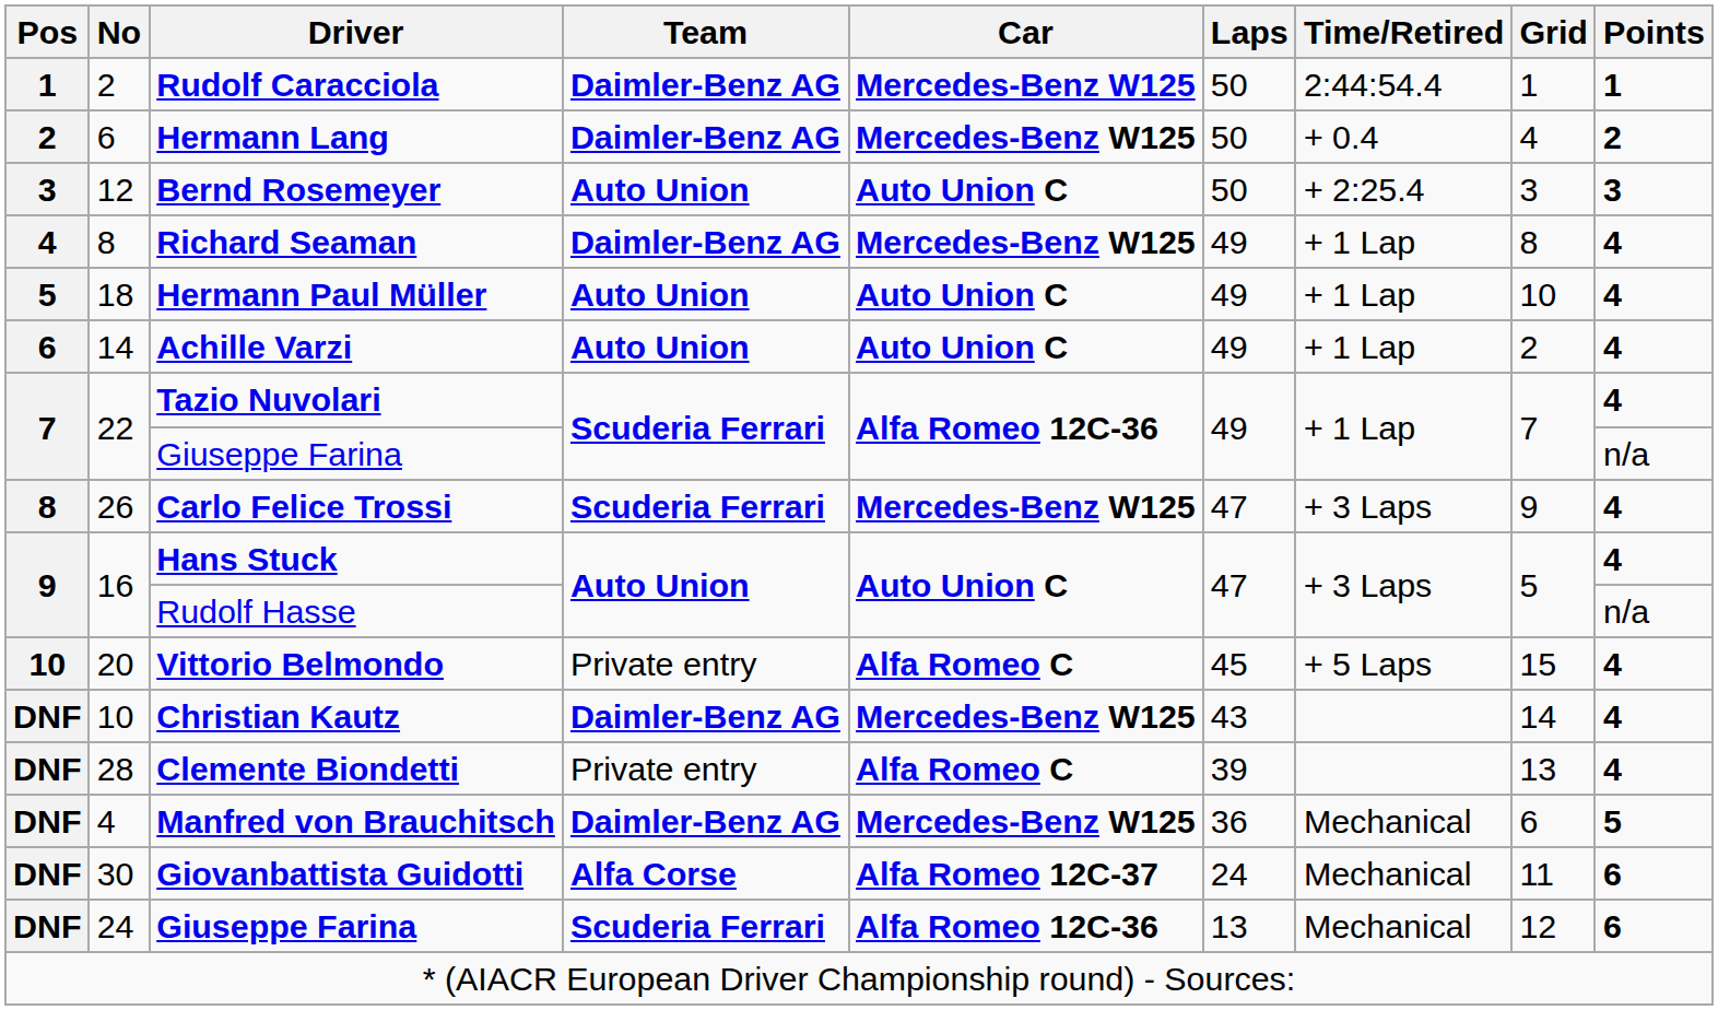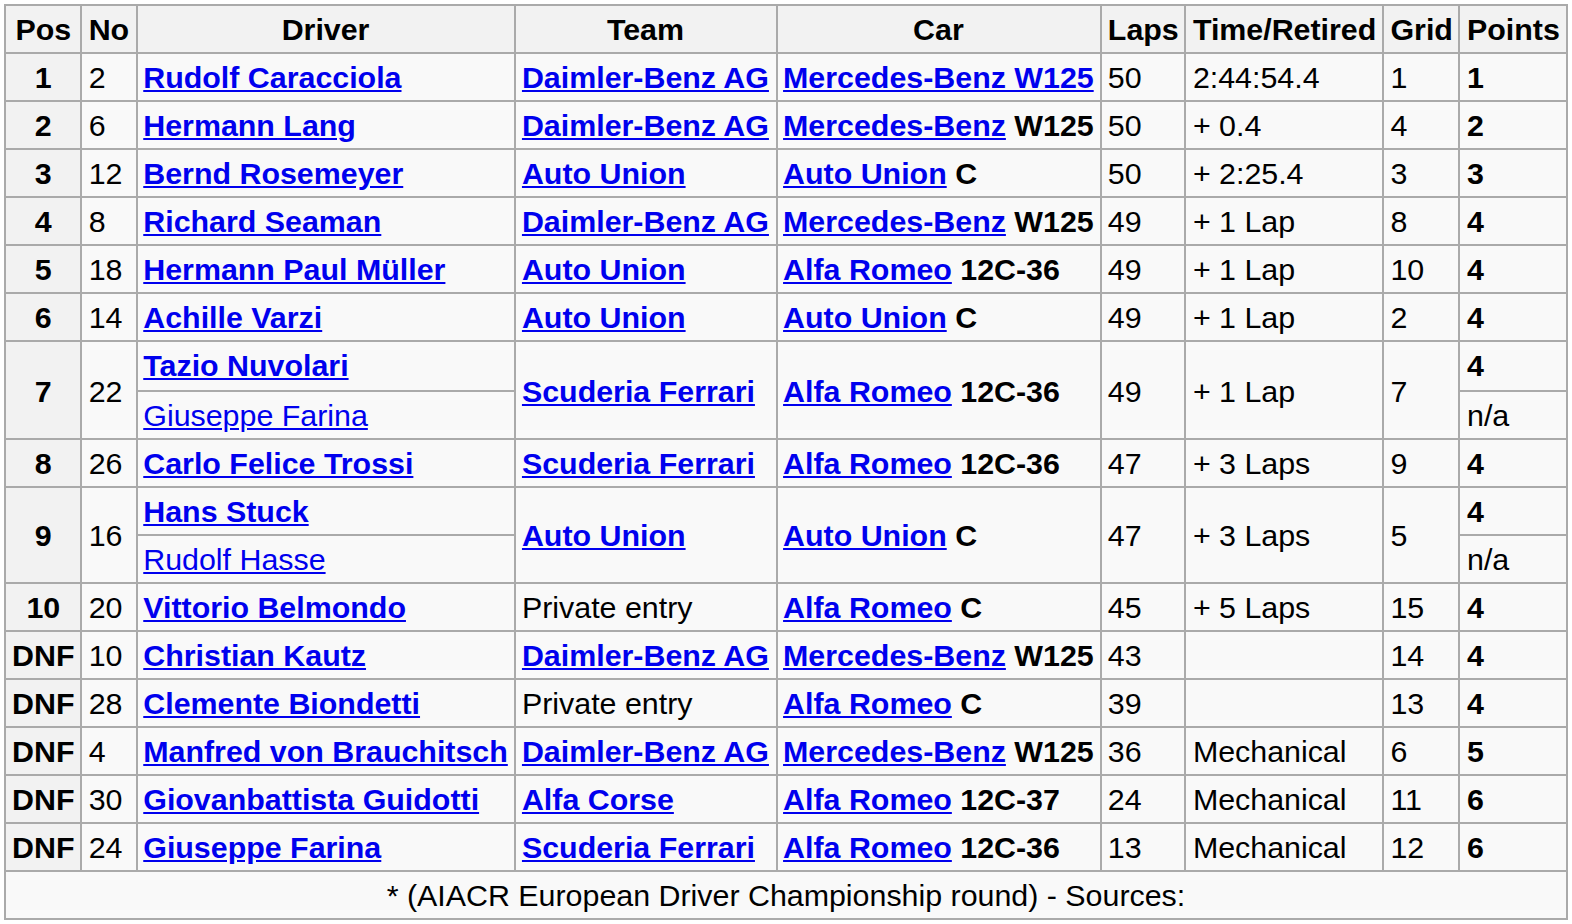 <table class="wikitable" style="font-size: 95%;">
 <tr>
 <th>Pos</th>
 <th>No</th>
 <th>Driver</th>
 <th>Team</th>
 <th>Car</th>
 <th>Laps</th>
 <th>Time/Retired</th>
 <th>Grid</th>
 <th>Points</th>
 </tr>
 <tr>
 <th>1</th>
 <td>2</td>
 <td> <strong><a href='#'>Rudolf Caracciola</a></strong></td>
 <td><strong><a href='#'>Daimler-Benz AG</a></strong></td>
 <td><strong><a href='#'>Mercedes-Benz W125</a></strong></td>
 <td>50</td>
 <td>2:44:54.4</td>
 <td>1</td>
 <td><strong>1</strong></td>
 </tr>
 <tr>
 <th>2</th>
 <td>6</td>
 <td> <strong><a href='#'>Hermann Lang</a></strong></td>
 <td><strong><a href='#'>Daimler-Benz AG</a></strong></td>
 <td><strong><a href='#'>Mercedes-Benz</a> W125</strong></td>
 <td>50</td>
 <td>+ 0.4</td>
 <td>4</td>
 <td><strong>2</strong></td>
 </tr>
 <tr>
 <th>3</th>
 <td>12</td>
 <td> <strong><a href='#'>Bernd Rosemeyer</a></strong></td>
 <td><strong><a href='#'>Auto Union</a></strong></td>
 <td><strong><a href='#'>Auto Union</a> C</strong></td>
 <td>50</td>
 <td>+ 2:25.4</td>
 <td>3</td>
 <td><strong>3</strong></td>
 </tr>
 <tr>
 <th>4</th>
 <td>8</td>
 <td> <strong><a href='#'>Richard Seaman</a></strong></td>
 <td><strong><a href='#'>Daimler-Benz AG</a></strong></td>
 <td><strong><a href='#'>Mercedes-Benz</a> W125</strong></td>
 <td>49</td>
 <td>+ 1 Lap</td>
 <td>8</td>
 <td><strong>4</strong></td>
 </tr>
 <tr>
 <th>5</th>
 <td>18</td>
 <td> <strong><a href='#'>Hermann Paul Müller</a></strong></td>
 <td><strong><a href='#'>Auto Union</a></strong></td>
-<td><strong><a href='#'>Auto Union</a> C</strong></td>
+<td><strong><a href='#'>Alfa Romeo</a> 12C-36</strong></td>
 <td>49</td>
 <td>+ 1 Lap</td>
 <td>10</td>
 <td><strong>4</strong></td>
 </tr>
 <tr>
 <th>6</th>
 <td>14</td>
 <td> <strong><a href='#'>Achille Varzi</a></strong></td>
 <td><strong><a href='#'>Auto Union</a></strong></td>
 <td><strong><a href='#'>Auto Union</a> C</strong></td>
 <td>49</td>
 <td>+ 1 Lap</td>
 <td>2</td>
 <td><strong>4</strong></td>
 </tr>
 <tr>
 <th rowspan=2>7</th>
 <td rowspan=2>22</td>
 <td> <strong><a href='#'>Tazio Nuvolari</a></strong></td>
 <td rowspan=2><strong><a href='#'>Scuderia Ferrari</a></strong></td>
 <td rowspan=2><strong><a href='#'>Alfa Romeo</a> 12C-36</strong></td>
 <td rowspan=2>49</td>
 <td rowspan=2>+ 1 Lap</td>
 <td rowspan=2>7</td>
 <td><strong>4</strong></td>
 </tr>
 <tr>
 <td> <a href='#'>Giuseppe Farina</a></td>
 <td>n/a</td>
 </tr>
 <tr>
 <th>8</th>
 <td>26</td>
 <td> <strong><a href='#'>Carlo Felice Trossi</a></strong></td>
 <td><strong><a href='#'>Scuderia Ferrari</a></strong></td>
-<td><strong><a href='#'>Mercedes-Benz</a> W125</strong></td>
+<td><strong><a href='#'>Alfa Romeo</a> 12C-36</strong></td>
 <td>47</td>
 <td>+ 3 Laps</td>
 <td>9</td>
 <td><strong>4</strong></td>
 </tr>
 <tr>
 <th rowspan=2>9</th>
 <td rowspan=2>16</td>
 <td> <strong><a href='#'>Hans Stuck</a></strong></td>
 <td rowspan=2><strong><a href='#'>Auto Union</a></strong></td>
 <td rowspan=2><strong><a href='#'>Auto Union</a> C</strong></td>
 <td rowspan=2>47</td>
 <td rowspan=2>+ 3 Laps</td>
 <td rowspan=2>5</td>
 <td><strong>4</strong></td>
 </tr>
 <tr>
 <td> <a href='#'>Rudolf Hasse</a></td>
 <td>n/a</td>
 </tr>
 <tr>
 <th>10</th>
 <td>20</td>
 <td> <strong><a href='#'>Vittorio Belmondo</a></strong></td>
 <td>Private entry</td>
 <td><strong><a href='#'>Alfa Romeo</a> C</strong></td>
 <td>45</td>
 <td>+ 5 Laps</td>
 <td>15</td>
 <td><strong>4</strong></td>
 </tr>
 <tr>
 <th>DNF</th>
 <td>10</td>
 <td> <strong><a href='#'>Christian Kautz</a></strong></td>
 <td><strong><a href='#'>Daimler-Benz AG</a></strong></td>
 <td><strong><a href='#'>Mercedes-Benz</a> W125</strong></td>
 <td>43</td>
 <td></td>
 <td>14</td>
 <td><strong>4</strong></td>
 </tr>
 <tr>
 <th>DNF</th>
 <td>28</td>
 <td> <strong><a href='#'>Clemente Biondetti</a></strong></td>
 <td>Private entry</td>
 <td><strong><a href='#'>Alfa Romeo</a> C</strong></td>
 <td>39</td>
 <td></td>
 <td>13</td>
 <td><strong>4</strong></td>
 </tr>
 <tr>
 <th>DNF</th>
 <td>4</td>
 <td> <strong><a href='#'>Manfred von Brauchitsch</a></strong></td>
 <td><strong><a href='#'>Daimler-Benz AG</a></strong></td>
 <td><strong><a href='#'>Mercedes-Benz</a> W125</strong></td>
 <td>36</td>
 <td>Mechanical</td>
 <td>6</td>
 <td><strong>5</strong></td>
 </tr>
 <tr>
 <th>DNF</th>
 <td>30</td>
 <td> <strong><a href='#'>Giovanbattista Guidotti</a></strong></td>
 <td><strong><a href='#'>Alfa Corse</a></strong></td>
 <td><strong><a href='#'>Alfa Romeo</a> 12C-37</strong></td>
 <td>24</td>
 <td>Mechanical</td>
 <td>11</td>
 <td><strong>6</strong></td>
 </tr>
 <tr>
 <th>DNF</th>
 <td>24</td>
 <td> <strong><a href='#'>Giuseppe Farina</a></strong></td>
 <td><strong><a href='#'>Scuderia Ferrari</a></strong></td>
 <td><strong><a href='#'>Alfa Romeo</a> 12C-36</strong></td>
 <td>13</td>
 <td>Mechanical</td>
 <td>12</td>
 <td><strong>6</strong></td>
 </tr>
 <tr>
 <td colspan="9" style="text-align:center;">* (AIACR European Driver Championship round)   -  Sources:</td>
 </tr>
 </table>
